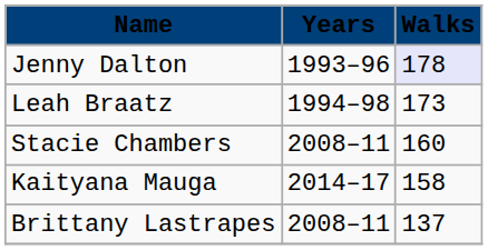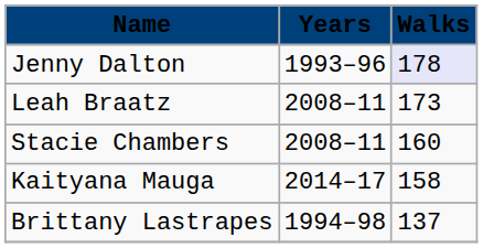 <table class="wikitable">
 <tr>
 <th style="background:#00407a;"><span>Name</span></th>
 <th style="background:#00407a;"><span>Years</span></th>
 <th style="background:#00407a;"><span>Walks</span></th>
 </tr>
 <tr>
 <td>Jenny Dalton</td>
 <td>1993–96</td>
 <td style="background: lavender;">178</td>
 </tr>
 <tr>
 <td>Leah Braatz</td>
-<td>1994–98</td>
+<td>2008–11</td>
 <td>173</td>
 </tr>
 <tr>
 <td>Stacie Chambers</td>
 <td>2008–11</td>
 <td>160</td>
 </tr>
 <tr>
 <td>Kaityana Mauga</td>
 <td>2014–17</td>
 <td>158</td>
 </tr>
 <tr>
 <td>Brittany Lastrapes</td>
-<td>2008–11</td>
+<td>1994–98</td>
 <td>137</td>
 </tr>
 <tr>
 </tr>
 </table>
